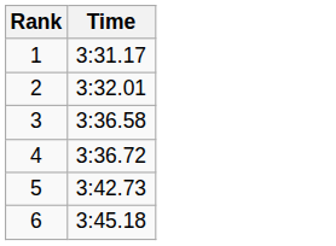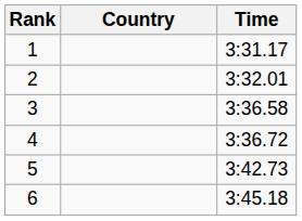 <table class="wikitable" style="text-align:center">
 <tr>
 <th>Rank</th>
+<th width=125>Country</th>
 <th width=60>Time</th>
 </tr>
 <tr>
 <td>1</td>
+<td style="text-align:left"></td>
 <td>3:31.17</td>
 </tr>
 <tr>
 <td>2</td>
+<td style="text-align:left"></td>
 <td>3:32.01</td>
 </tr>
 <tr>
 <td>3</td>
+<td style="text-align:left"></td>
 <td>3:36.58</td>
 </tr>
 <tr>
 <td>4</td>
+<td style="text-align:left"></td>
 <td>3:36.72</td>
 </tr>
 <tr>
 <td>5</td>
+<td style="text-align:left"></td>
 <td>3:42.73</td>
 </tr>
 <tr>
 <td>6</td>
+<td style="text-align:left"></td>
 <td>3:45.18</td>
 </tr>
 </table>
